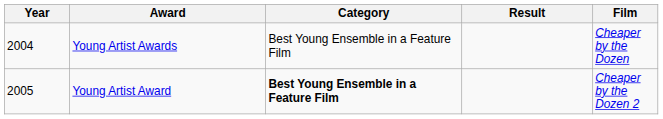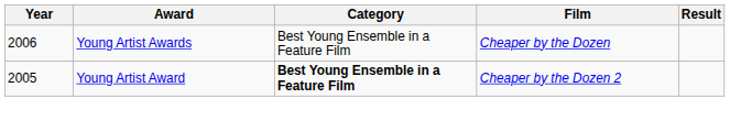 <table class="wikitable" style="width:100%">
 <tr>
 <th width="10%">Year</th>
 <th width="30%">Award</th>
 <th width="30%">Category</th>
+<th width="40%">Film</th>
 <th width="20%">Result</th>
-<th width="40%">Film</th>
 </tr>
 <tr>
-<td>2004</td>
+<td>2006</td>
 <td><a href='#'>Young Artist Awards</a></td>
 <td>Best Young Ensemble in a Feature Film</td>
+<td><em><a href='#'>Cheaper by the Dozen</a></em></td>
 <td></td>
-<td><em><a href='#'>Cheaper by the Dozen</a></em></td>
 </tr>
 <tr>
 <td>2005</td>
 <td><a href='#'>Young Artist Award</a></td>
 <td><strong>Best Young Ensemble in a Feature Film</strong></td>
+<td><em><a href='#'>Cheaper by the Dozen 2</a></em></td>
 <td></td>
-<td><em><a href='#'>Cheaper by the Dozen 2</a></em></td>
 </tr>
 </table>
